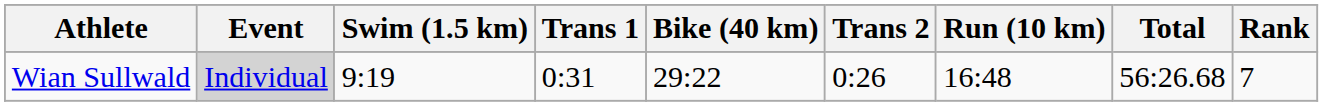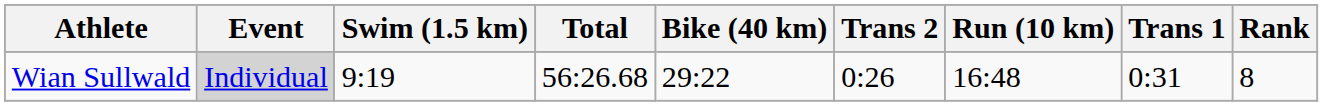 <table class="wikitable" border="1">
 <tr>
 <th>Athlete</th>
 <th>Event</th>
 <th>Swim (1.5 km)</th>
-<th>Trans 1</th>
+<th>Total</th>
 <th>Bike (40 km)</th>
 <th>Trans 2</th>
 <th>Run (10 km)</th>
-<th>Total</th>
+<th>Trans 1</th>
 <th>Rank</th>
 </tr>
 <tr>
 <td><a href='#'>Wian Sullwald</a></td>
 <td style="background: lightgrey;"><a href='#'>Individual</a></td>
 <td>9:19</td>
-<td>0:31</td>
+<td>56:26.68</td>
 <td>29:22</td>
 <td>0:26</td>
 <td>16:48</td>
-<td>56:26.68</td>
-<td>7</td>
+<td>0:31</td>
+<td>8</td>
 </tr>
 </table>
